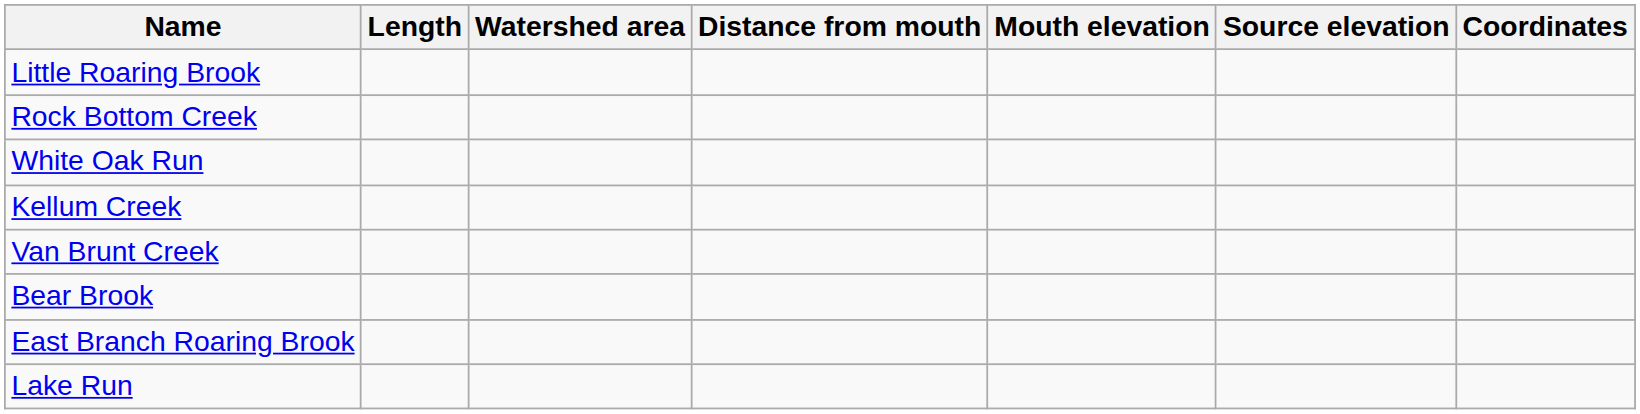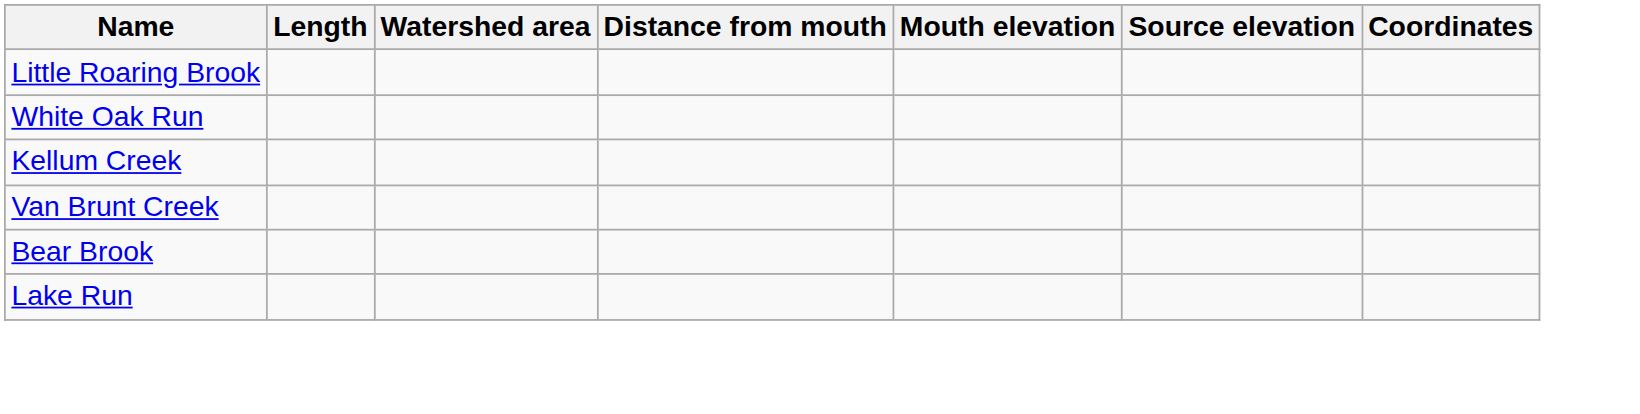 <table class="wikitable sortable">
 <tr>
 <th>Name</th>
 <th>Length</th>
 <th>Watershed area</th>
 <th>Distance from mouth</th>
 <th>Mouth elevation</th>
 <th>Source elevation</th>
 <th>Coordinates</th>
 </tr>
 <tr>
 <td><a href='#'>Little Roaring Brook</a></td>
-<td></td>
-<td></td>
-<td></td>
-<td></td>
-<td></td>
-<td></td>
-</tr>
-<tr>
-<td><a href='#'>Rock Bottom Creek</a></td>
 <td></td>
 <td></td>
 <td></td>
 <td></td>
 <td></td>
 <td></td>
 </tr>
 <tr>
 <td><a href='#'>White Oak Run</a></td>
 <td></td>
 <td></td>
 <td></td>
 <td></td>
 <td></td>
 <td></td>
 </tr>
 <tr>
 <td><a href='#'>Kellum Creek</a></td>
 <td></td>
 <td></td>
 <td></td>
 <td></td>
 <td></td>
 <td></td>
 </tr>
 <tr>
 <td><a href='#'>Van Brunt Creek</a></td>
 <td></td>
 <td></td>
 <td></td>
 <td></td>
 <td></td>
 <td></td>
 </tr>
 <tr>
 <td><a href='#'>Bear Brook</a></td>
 <td></td>
 <td></td>
 <td></td>
 <td></td>
 <td></td>
 <td></td>
 </tr>
 <tr>
-<td><a href='#'>East Branch Roaring Brook</a></td>
-<td></td>
-<td></td>
-<td></td>
-<td></td>
-<td></td>
-<td></td>
-</tr>
-<tr>
 <td><a href='#'>Lake Run</a></td>
 <td></td>
 <td></td>
 <td></td>
 <td></td>
 <td></td>
 <td></td>
 </tr>
 </table>
